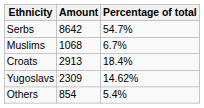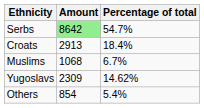 <table class="wikitable sortable">
 <tr>
 <th>Ethnicity</th>
 <th>Amount</th>
 <th>Percentage of total</th>
 </tr>
 <tr>
 <td>Serbs</td>
-<td>8642</td>
+<td style="background: lightgreen;">8642</td>
 <td>54.7%</td>
+</tr>
+<tr>
+<td>Croats</td>
+<td>2913</td>
+<td>18.4%</td>
 </tr>
 <tr>
 <td>Muslims</td>
 <td>1068</td>
 <td>6.7%</td>
-</tr>
-<tr>
-<td>Croats</td>
-<td>2913</td>
-<td>18.4%</td>
 </tr>
 <tr>
 <td>Yugoslavs</td>
 <td>2309</td>
 <td>14.62%</td>
 </tr>
 <tr>
 <td>Others</td>
 <td>854</td>
 <td>5.4%</td>
 </tr>
 </table>
